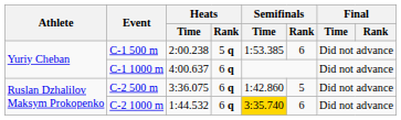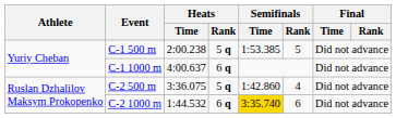 <table class="wikitable" style="font-size:90%">
 <tr>
 <th rowspan=2>Athlete</th>
 <th rowspan=2>Event</th>
 <th colspan=2>Heats</th>
 <th colspan=2>Semifinals</th>
 <th colspan=2>Final</th>
 </tr>
 <tr style="font-size:95%">
 <th>Time</th>
 <th>Rank</th>
 <th>Time</th>
 <th>Rank</th>
 <th>Time</th>
 <th>Rank</th>
 </tr>
 <tr align=center>
 <td align=left rowspan=2><a href='#'>Yuriy Cheban</a></td>
 <td align=left><a href='#'>C-1 500 m</a></td>
 <td>2:00.238</td>
 <td>5 <strong>q</strong></td>
 <td>1:53.385</td>
-<td>6</td>
+<td>5</td>
 <td colspan=2>Did not advance</td>
 </tr>
 <tr align=center>
 <td align=left><a href='#'>C-1 1000 m</a></td>
 <td>4:00.637</td>
 <td>6 <strong>q</strong></td>
 <td colspan=2></td>
 <td colspan=2>Did not advance</td>
 </tr>
 <tr align=center>
 <td align=left rowspan=2><a href='#'>Ruslan Dzhalilov</a><br><a href='#'>Maksym Prokopenko</a></td>
 <td align=left><a href='#'>C-2 500 m</a></td>
 <td>3:36.075</td>
-<td>6 <strong>q</strong></td>
+<td>5 <strong>q</strong></td>
 <td>1:42.860</td>
-<td>5</td>
+<td>4</td>
 <td colspan=2>Did not advance</td>
 </tr>
 <tr align=center>
 <td align=left><a href='#'>C-2 1000 m</a></td>
 <td>1:44.532</td>
 <td>6 <strong>q</strong></td>
 <td style="background: gold;">3:35.740</td>
 <td>6</td>
 <td colspan=2>Did not advance</td>
 </tr>
 </table>
